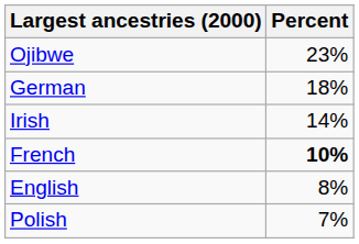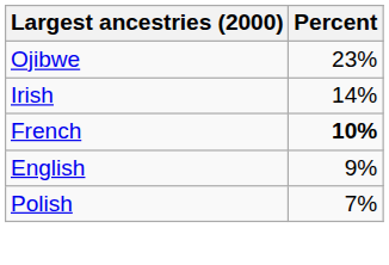 <table class="wikitable sortable">
 <tr>
 <th scope = "col">Largest ancestries (2000)</th>
 <th scope = "col ">Percent</th>
 </tr>
 <tr>
 <td><a href='#'>Ojibwe</a></td>
 <td style="text-align:right;">23%</td>
-</tr>
-<tr>
-<td><a href='#'>German</a></td>
-<td style="text-align:right;">18%</td>
 </tr>
 <tr>
 <td><a href='#'>Irish</a></td>
 <td style="text-align:right;">14%</td>
 </tr>
 <tr>
 <td><a href='#'>French</a></td>
 <td style="text-align:right;"><strong>10%</strong></td>
 </tr>
 <tr>
 <td><a href='#'>English</a></td>
-<td style="text-align:right;">8%</td>
+<td style="text-align:right;">9%</td>
 </tr>
 <tr>
 <td><a href='#'>Polish</a></td>
 <td style="text-align:right;">7%</td>
 </tr>
 </table>
